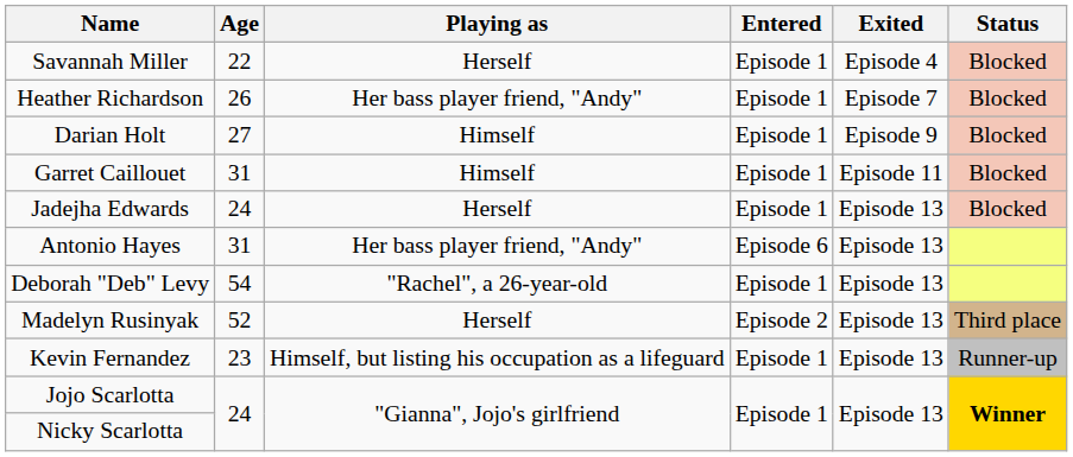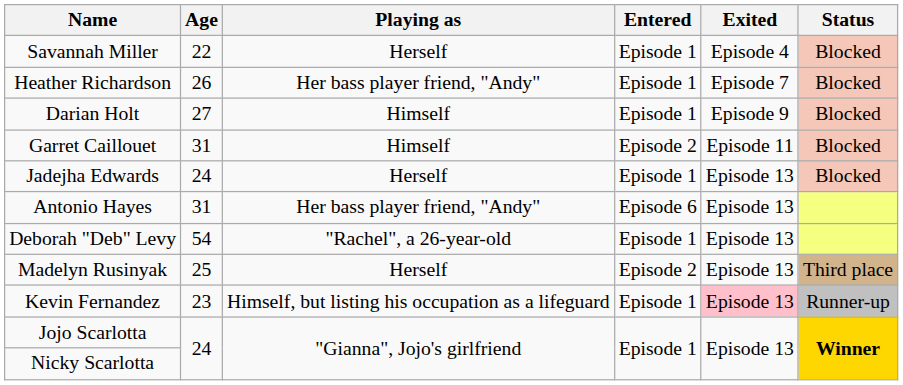 <table class="wikitable" style="text-align:center;">
 <tr>
 <th>Name</th>
 <th>Age</th>
 <th>Playing as</th>
 <th>Entered</th>
 <th>Exited</th>
 <th>Status</th>
 </tr>
 <tr>
 <td>Savannah Miller</td>
 <td>22</td>
 <td>Herself</td>
 <td>Episode 1</td>
 <td>Episode 4</td>
 <td style="background:#f4c7b8;">Blocked</td>
 </tr>
 <tr>
 <td>Heather Richardson</td>
 <td>26</td>
 <td>Her bass player friend, "Andy"</td>
 <td>Episode 1</td>
 <td>Episode 7</td>
 <td style="background:#f4c7b8;">Blocked</td>
 </tr>
 <tr>
 <td>Darian Holt</td>
 <td>27</td>
 <td>Himself</td>
 <td>Episode 1</td>
 <td>Episode 9</td>
 <td style="background:#f4c7b8;">Blocked</td>
 </tr>
 <tr>
 <td>Garret Caillouet</td>
 <td>31</td>
 <td>Himself</td>
-<td>Episode 1</td>
+<td>Episode 2</td>
 <td>Episode 11</td>
 <td style="background:#f4c7b8;">Blocked</td>
 </tr>
 <tr>
 <td>Jadejha Edwards</td>
 <td>24</td>
 <td>Herself</td>
 <td>Episode 1</td>
 <td>Episode 13</td>
 <td style="background:#f4c7b8;">Blocked</td>
 </tr>
 <tr>
 <td>Antonio Hayes</td>
 <td>31</td>
 <td>Her bass player friend, "Andy"</td>
 <td>Episode 6</td>
 <td>Episode 13</td>
 <td style="background:#F5FF80;"></td>
 </tr>
 <tr>
 <td>Deborah "Deb" Levy</td>
 <td>54</td>
 <td>"Rachel", a 26-year-old</td>
 <td>Episode 1</td>
 <td>Episode 13</td>
 <td style="background:#F5FF80;"></td>
 </tr>
 <tr>
 <td>Madelyn Rusinyak</td>
-<td>52</td>
+<td>25</td>
 <td>Herself</td>
 <td>Episode 2</td>
 <td>Episode 13</td>
 <td style="background:tan;">Third place</td>
 </tr>
 <tr>
 <td>Kevin Fernandez</td>
 <td>23</td>
 <td>Himself, but listing his occupation as a lifeguard</td>
 <td>Episode 1</td>
-<td>Episode 13</td>
+<td style="background: pink;">Episode 13</td>
 <td style="background:silver;">Runner-up</td>
 </tr>
 <tr>
 <td>Jojo Scarlotta</td>
 <td rowspan="2">24</td>
 <td rowspan="2">"Gianna", Jojo's girlfriend</td>
 <td rowspan="2">Episode 1</td>
 <td rowspan="2">Episode 13</td>
 <td rowspan="2" bgcolor="gold"><strong>Winner</strong></td>
 </tr>
 <tr>
 <td>Nicky Scarlotta</td>
 </tr>
 </table>
